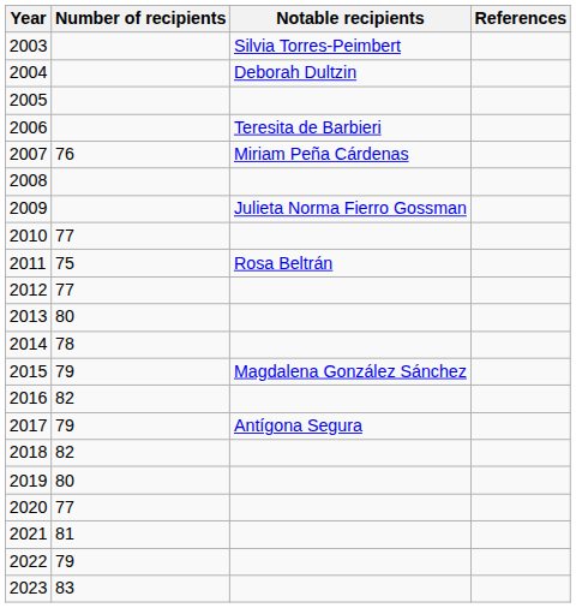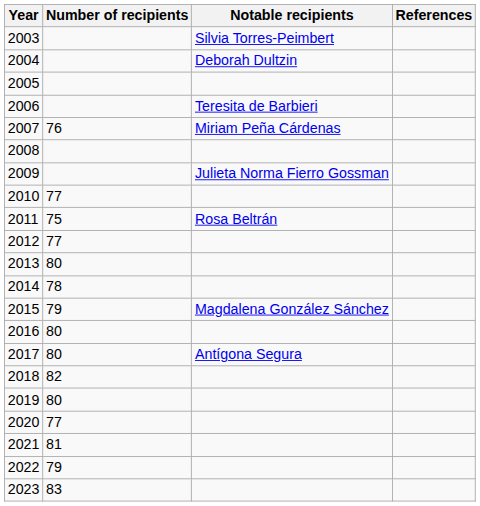 <table class="wikitable">
 <tr>
 <th>Year</th>
 <th>Number of recipients</th>
 <th>Notable recipients</th>
 <th>References</th>
 </tr>
 <tr>
 <td>2003</td>
 <td></td>
 <td><a href='#'>Silvia Torres-Peimbert</a></td>
 <td></td>
 </tr>
 <tr>
 <td>2004</td>
 <td></td>
 <td><a href='#'>Deborah Dultzin</a></td>
 <td></td>
 </tr>
 <tr>
 <td>2005</td>
 <td></td>
 <td></td>
 <td></td>
 </tr>
 <tr>
 <td>2006</td>
 <td></td>
 <td><a href='#'>Teresita de Barbieri</a></td>
 <td></td>
 </tr>
 <tr>
 <td>2007</td>
 <td>76</td>
 <td><a href='#'>Miriam Peña Cárdenas</a></td>
 <td></td>
 </tr>
 <tr>
 <td>2008</td>
 <td></td>
 <td></td>
 <td></td>
 </tr>
 <tr>
 <td>2009</td>
 <td></td>
 <td><a href='#'>Julieta Norma Fierro Gossman</a></td>
 <td></td>
 </tr>
 <tr>
 <td>2010</td>
 <td>77</td>
 <td></td>
 <td></td>
 </tr>
 <tr>
 <td>2011</td>
 <td>75</td>
 <td><a href='#'>Rosa Beltrán</a></td>
 <td></td>
 </tr>
 <tr>
 <td>2012</td>
 <td>77</td>
 <td></td>
 <td></td>
 </tr>
 <tr>
 <td>2013</td>
 <td>80</td>
 <td></td>
 <td></td>
 </tr>
 <tr>
 <td>2014</td>
 <td>78</td>
 <td></td>
 <td></td>
 </tr>
 <tr>
 <td>2015</td>
 <td>79</td>
 <td><a href='#'>Magdalena González Sánchez</a></td>
 <td></td>
 </tr>
 <tr>
 <td>2016</td>
-<td>82</td>
+<td>80</td>
 <td></td>
 <td></td>
 </tr>
 <tr>
 <td>2017</td>
-<td>79</td>
+<td>80</td>
 <td><a href='#'>Antígona Segura</a></td>
 <td></td>
 </tr>
 <tr>
 <td>2018</td>
 <td>82</td>
 <td></td>
 <td></td>
 </tr>
 <tr>
 <td>2019</td>
 <td>80</td>
 <td></td>
 <td></td>
 </tr>
 <tr>
 <td>2020</td>
 <td>77</td>
 <td></td>
 <td></td>
 </tr>
 <tr>
 <td>2021</td>
 <td>81</td>
 <td></td>
 <td></td>
 </tr>
 <tr>
 <td>2022</td>
 <td>79</td>
 <td></td>
 <td></td>
 </tr>
 <tr>
 <td>2023</td>
 <td>83</td>
 <td></td>
 <td></td>
 </tr>
 </table>
